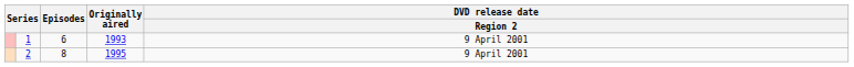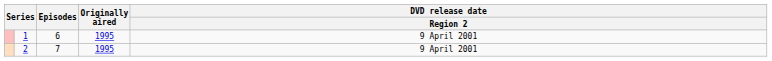 <table class="wikitable">
 <tr>
 <th colspan="2" rowspan="2">Series</th>
 <th rowspan="2">Episodes</th>
 <th rowspan="2">Originally aired</th>
 <th>DVD release date</th>
 </tr>
 <tr>
 <th width="100%">Region 2</th>
 </tr>
 <tr>
 <td bgcolor="#FFBFBF"></td>
 <td align="center"><a href='#'>1</a></td>
 <td align="center">6</td>
-<td align="center"><a href='#'>1993</a></td>
+<td align="center"><a href='#'>1995</a></td>
 <td align="center">9 April 2001</td>
 </tr>
 <tr>
 <td bgcolor="#FFDFBF"></td>
 <td align="center"><a href='#'>2</a></td>
-<td align="center">8</td>
+<td align="center">7</td>
 <td align="center"><a href='#'>1995</a></td>
 <td align="center">9 April 2001</td>
 </tr>
 </table>
